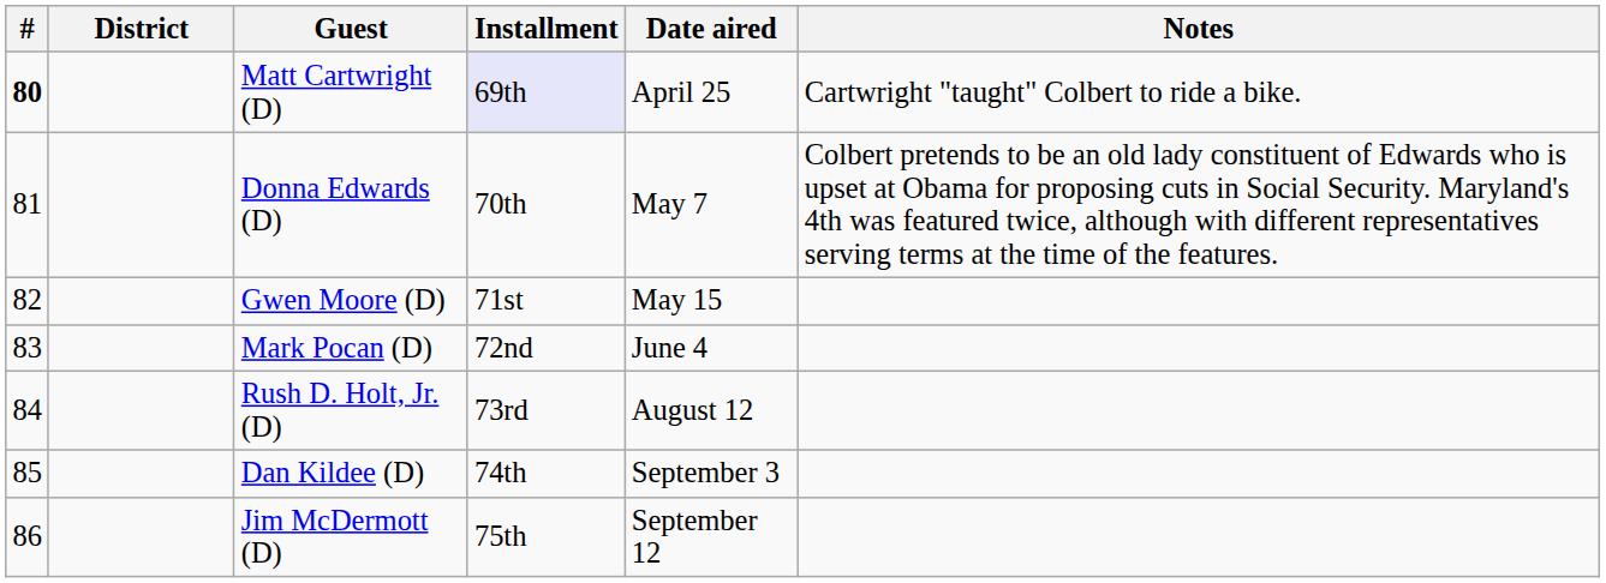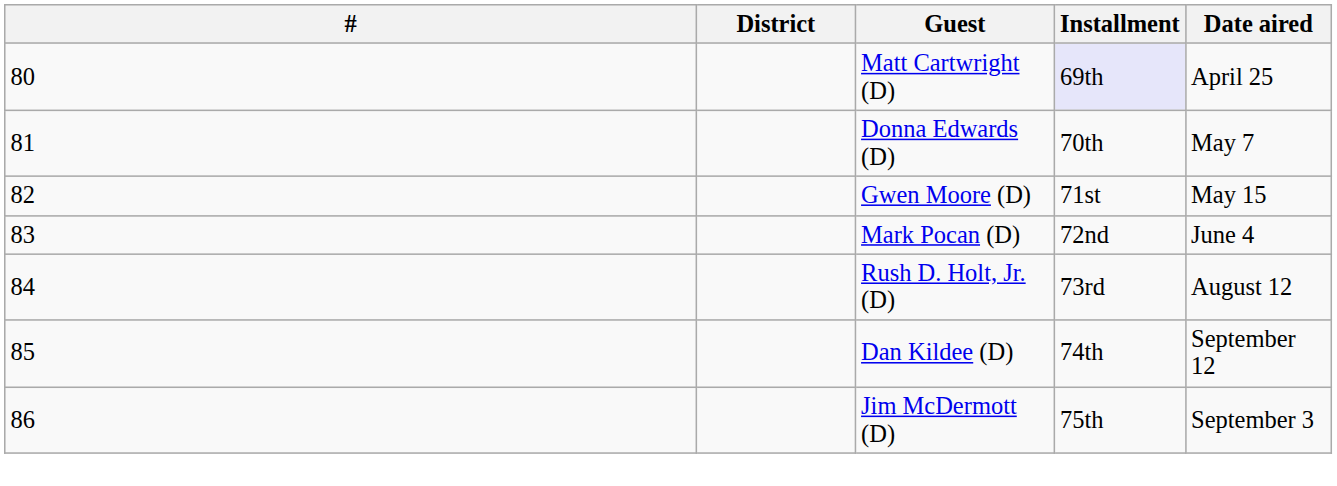 <table class="sortable wikitable">
 <tr>
 <th>#</th>
 <th width="12%">District</th>
 <th width="15%">Guest</th>
 <th width="9%">Installment</th>
 <th width="11%">Date aired</th>
-<th width="53%">Notes</th>
 </tr>
 <tr>
-<td><strong>80</strong></td>
+<td>80</td>
 <td></td>
 <td><a href='#'>Matt Cartwright</a> (D)</td>
 <td style="background: lavender;">69th</td>
 <td>April 25</td>
-<td>Cartwright "taught" Colbert to ride a bike.</td>
 </tr>
 <tr>
 <td>81</td>
 <td></td>
 <td><a href='#'>Donna Edwards</a> (D)</td>
 <td>70th</td>
 <td>May 7</td>
-<td>Colbert pretends to be an old lady constituent of Edwards who is upset at Obama for proposing cuts in Social Security. Maryland's 4th was featured twice, although with different representatives serving terms at the time of the features.</td>
 </tr>
 <tr>
 <td>82</td>
 <td></td>
 <td><a href='#'>Gwen Moore</a> (D)</td>
 <td>71st</td>
 <td>May 15</td>
-<td></td>
 </tr>
 <tr>
 <td>83</td>
 <td></td>
 <td><a href='#'>Mark Pocan</a> (D)</td>
 <td>72nd</td>
 <td>June 4</td>
-<td></td>
 </tr>
 <tr>
 <td>84</td>
 <td></td>
 <td><a href='#'>Rush D. Holt, Jr.</a> (D)</td>
 <td>73rd</td>
 <td>August 12</td>
-<td></td>
 </tr>
 <tr>
 <td>85</td>
 <td></td>
 <td><a href='#'>Dan Kildee</a> (D)</td>
 <td>74th</td>
-<td>September 3</td>
-<td></td>
+<td>September 12</td>
 </tr>
 <tr>
 <td>86</td>
 <td></td>
 <td><a href='#'>Jim McDermott</a> (D)</td>
 <td>75th</td>
-<td>September 12</td>
-<td></td>
+<td>September 3</td>
 </tr>
 </table>
